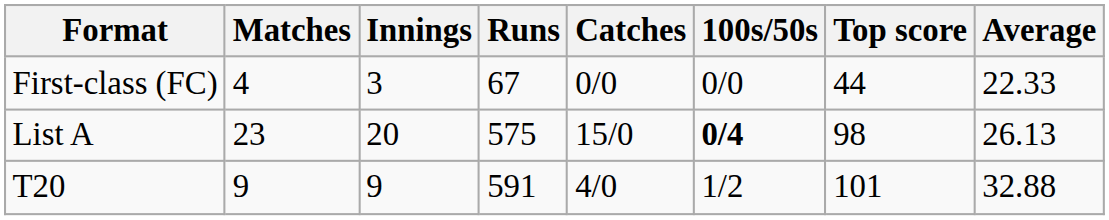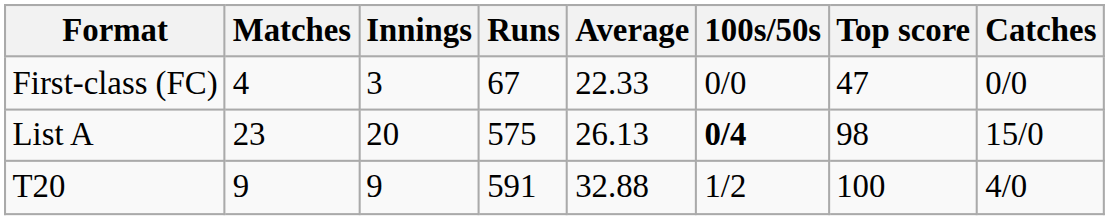 <table class="wikitable">
 <tr>
 <th>Format</th>
 <th>Matches</th>
 <th>Innings</th>
 <th>Runs</th>
-<th>Catches</th>
+<th>Average</th>
 <th>100s/50s</th>
 <th>Top score</th>
-<th>Average</th>
+<th>Catches</th>
 </tr>
 <tr>
 <td>First-class (FC)</td>
 <td>4</td>
 <td>3</td>
 <td>67</td>
+<td>22.33</td>
 <td>0/0</td>
+<td>47</td>
 <td>0/0</td>
-<td>44</td>
-<td>22.33</td>
 </tr>
 <tr>
 <td>List A</td>
 <td>23</td>
 <td>20</td>
 <td>575</td>
-<td>15/0</td>
+<td>26.13</td>
 <td><strong>0/4</strong></td>
 <td>98</td>
-<td>26.13</td>
+<td>15/0</td>
 </tr>
 <tr>
 <td>T20</td>
 <td>9</td>
 <td>9</td>
 <td>591</td>
+<td>32.88</td>
+<td>1/2</td>
+<td>100</td>
 <td>4/0</td>
-<td>1/2</td>
-<td>101</td>
-<td>32.88</td>
 </tr>
 </table>
